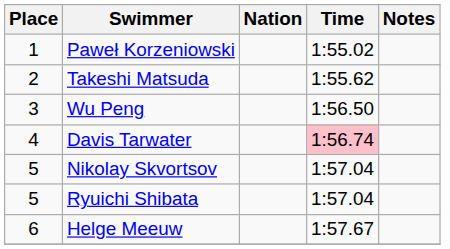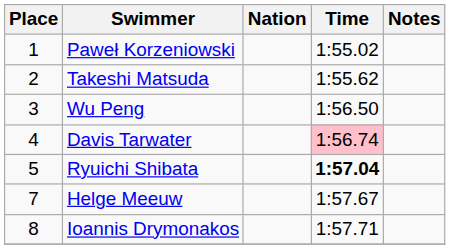 <table class="wikitable sortable" style="text-align:center">
 <tr>
 <th>Place</th>
 <th>Swimmer</th>
 <th>Nation</th>
 <th>Time</th>
 <th>Notes</th>
 </tr>
 <tr>
 <td>1</td>
 <td align=left><a href='#'>Paweł Korzeniowski</a></td>
 <td align=left></td>
 <td>1:55.02</td>
 <td></td>
 </tr>
 <tr>
 <td>2</td>
 <td align=left><a href='#'>Takeshi Matsuda</a></td>
 <td align=left></td>
 <td>1:55.62</td>
 <td></td>
 </tr>
 <tr>
 <td>3</td>
 <td align=left><a href='#'>Wu Peng</a></td>
 <td align=left></td>
 <td>1:56.50</td>
 <td></td>
 </tr>
 <tr>
 <td>4</td>
 <td align=left><a href='#'>Davis Tarwater</a></td>
 <td align=left></td>
 <td style="background: pink;">1:56.74</td>
 <td></td>
 </tr>
 <tr>
 <td>5</td>
-<td align=left><a href='#'>Nikolay Skvortsov</a></td>
+<td align=left><a href='#'>Ryuichi Shibata</a></td>
 <td align=left></td>
-<td>1:57.04</td>
+<td><strong>1:57.04</strong></td>
 <td></td>
 </tr>
 <tr>
-<td>5</td>
-<td align=left><a href='#'>Ryuichi Shibata</a></td>
-<td align=left></td>
-<td>1:57.04</td>
-<td></td>
-</tr>
-<tr>
-<td>6</td>
+<td>7</td>
 <td align=left><a href='#'>Helge Meeuw</a></td>
 <td align=left></td>
 <td>1:57.67</td>
 <td></td>
 </tr>
 <tr>
+<td>8</td>
+<td align=left><a href='#'>Ioannis Drymonakos</a></td>
+<td align=left></td>
+<td>1:57.71</td>
+<td></td>
+</tr>
+<tr>
 </tr>
 </table>
